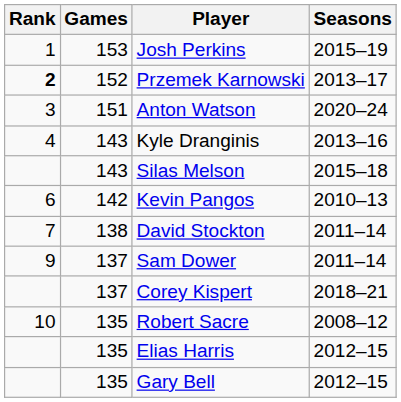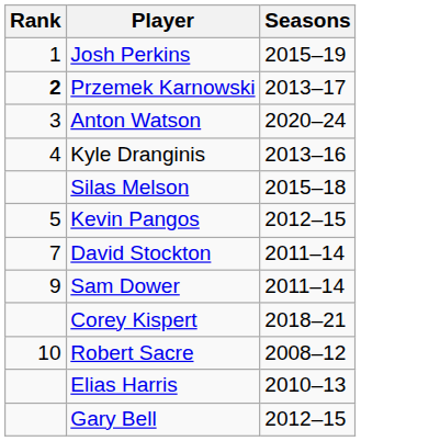 <table class="wikitable outercollapse">
 <tr>
 <th>Rank</th>
-<th>Games</th>
 <th>Player</th>
 <th>Seasons</th>
 </tr>
 <tr>
 <td style="text-align:right;">1</td>
-<td style="text-align:right;">153</td>
 <td><a href='#'>Josh Perkins</a></td>
 <td>2015–19</td>
 </tr>
 <tr>
 <td style="text-align:right;"><strong>2</strong></td>
-<td style="text-align:right;">152</td>
 <td><a href='#'>Przemek Karnowski</a></td>
 <td>2013–17</td>
 </tr>
 <tr>
 <td style="text-align:right;">3</td>
-<td style="text-align:right;">151</td>
 <td><a href='#'>Anton Watson</a></td>
 <td>2020–24</td>
 </tr>
 <tr>
 <td style="text-align:right;">4</td>
-<td style="text-align:right;">143</td>
 <td>Kyle Dranginis</td>
 <td>2013–16</td>
 </tr>
 <tr>
 <td style="text-align:right;"></td>
-<td style="text-align:right;">143</td>
 <td><a href='#'>Silas Melson</a></td>
 <td>2015–18</td>
 </tr>
 <tr>
-<td style="text-align:right;">6</td>
-<td style="text-align:right;">142</td>
+<td style="text-align:right;">5</td>
 <td><a href='#'>Kevin Pangos</a></td>
-<td>2010–13</td>
+<td>2012–15</td>
 </tr>
 <tr>
 <td style="text-align:right;">7</td>
-<td style="text-align:right;">138</td>
 <td><a href='#'>David Stockton</a></td>
 <td>2011–14</td>
 </tr>
 <tr>
 <td style="text-align:right;">9</td>
-<td style="text-align:right;">137</td>
 <td><a href='#'>Sam Dower</a></td>
 <td>2011–14</td>
 </tr>
 <tr>
 <td style="text-align:right;"></td>
-<td style="text-align:right;">137</td>
 <td><a href='#'>Corey Kispert</a></td>
 <td>2018–21</td>
 </tr>
 <tr>
 <td style="text-align:right;">10</td>
-<td style="text-align:right;">135</td>
 <td><a href='#'>Robert Sacre</a></td>
 <td>2008–12</td>
 </tr>
 <tr>
 <td style="text-align:right;"></td>
-<td style="text-align:right;">135</td>
 <td><a href='#'>Elias Harris</a></td>
-<td>2012–15</td>
+<td>2010–13</td>
 </tr>
 <tr>
 <td style="text-align:right;"></td>
-<td style="text-align:right;">135</td>
 <td><a href='#'>Gary Bell</a></td>
 <td>2012–15</td>
 </tr>
 </table>
